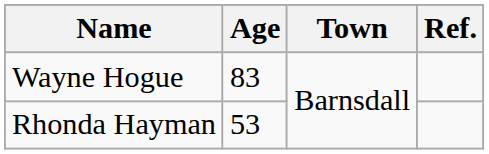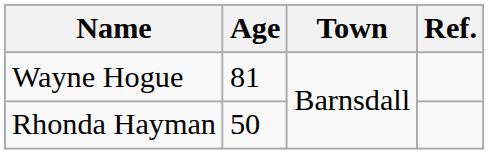 <table class="wikitable">
 <tr>
 <th>Name</th>
 <th>Age</th>
 <th>Town</th>
 <th>Ref.</th>
 </tr>
 <tr>
 <td>Wayne Hogue</td>
-<td>83</td>
+<td>81</td>
 <td rowspan="2">Barnsdall</td>
 <td></td>
 </tr>
 <tr>
 <td>Rhonda Hayman</td>
-<td>53</td>
+<td>50</td>
 <td></td>
 </tr>
 </table>
